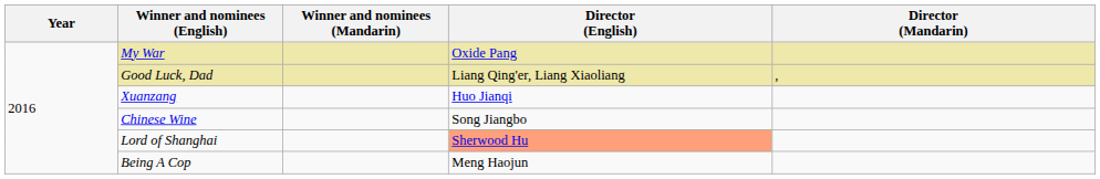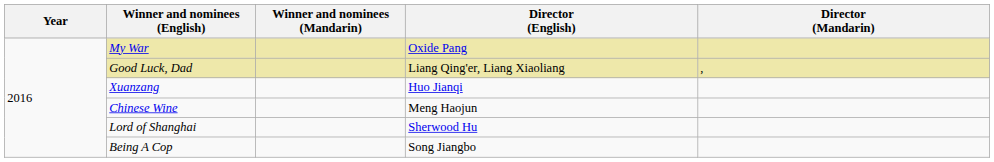 <table class="wikitable" style="width:100%;">
 <tr style="background:#bebebe">
 <th width="100"><strong>Year</strong></th>
 <th width="150"><strong>Winner and nominees<br>(English)</strong></th>
 <th width="150"><strong>Winner and nominees<br>(Mandarin)</strong></th>
 <th width="300"><strong>Director<br>(English)</strong></th>
 <th width="300"><strong>Director<br>(Mandarin)</strong></th>
 </tr>
 <tr>
 <td rowspan="6">2016</td>
 <td style="background:#EEE8AA;"><em><a href='#'>My War</a></em></td>
 <td style="background:#EEE8AA;"></td>
 <td style="background:#EEE8AA;"><a href='#'>Oxide Pang</a></td>
 <td style="background:#EEE8AA;"></td>
 </tr>
 <tr>
 <td style="background:#EEE8AA;"><em>Good Luck, Dad</em></td>
 <td style="background:#EEE8AA;"></td>
 <td style="background:#EEE8AA;">Liang Qing'er, Liang Xiaoliang</td>
 <td style="background:#EEE8AA;">, </td>
 </tr>
 <tr>
 <td><em><a href='#'>Xuanzang</a></em></td>
 <td></td>
 <td><a href='#'>Huo Jianqi</a></td>
 <td></td>
 </tr>
 <tr>
 <td><em><a href='#'>Chinese Wine</a></em></td>
 <td></td>
-<td>Song Jiangbo</td>
+<td>Meng Haojun</td>
 <td></td>
 </tr>
 <tr>
 <td><em>Lord of Shanghai</em></td>
 <td></td>
-<td style="background: lightsalmon;"><a href='#'>Sherwood Hu</a></td>
+<td><a href='#'>Sherwood Hu</a></td>
 <td></td>
 </tr>
 <tr>
 <td><em>Being A Cop</em></td>
 <td></td>
-<td>Meng Haojun</td>
+<td>Song Jiangbo</td>
 <td></td>
 </tr>
 </table>
